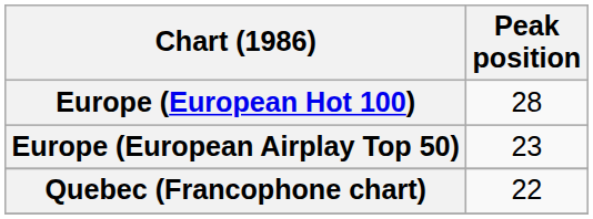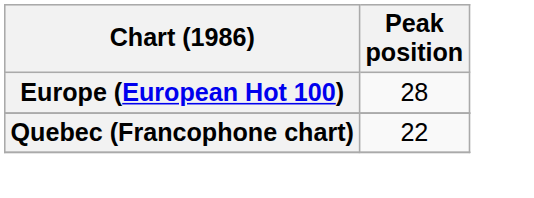 <table class="wikitable sortable plainrowheaders" style="text-align:left">
 <tr>
 <th scope="col">Chart (1986)</th>
 <th scope="col">Peak<br>position</th>
 </tr>
 <tr>
 <th scope="row">Europe (<a href='#'>European Hot 100</a>)</th>
 <td align="center">28</td>
 </tr>
 <tr>
-<th scope="row">Europe (European Airplay Top 50)</th>
-<td style="text-align:center;">23</td>
-</tr>
-<tr>
 </tr>
 <tr>
 <th scope="row">Quebec (Francophone chart)</th>
 <td align="center">22</td>
 </tr>
 <tr>
 </tr>
 </table>
